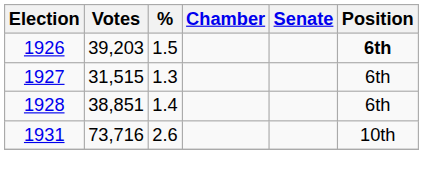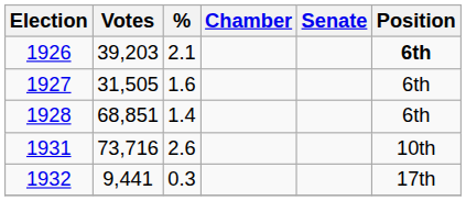 <table class=wikitable style=text-align:center>
 <tr>
 <th>Election</th>
 <th>Votes</th>
 <th>%</th>
 <th><a href='#'>Chamber</a></th>
 <th><a href='#'>Senate</a></th>
 <th>Position</th>
 </tr>
 <tr>
 <td><a href='#'>1926</a></td>
 <td>39,203</td>
-<td>1.5</td>
+<td>2.1</td>
 <td></td>
 <td></td>
 <td><strong>6th</strong></td>
 </tr>
 <tr>
 <td><a href='#'>1927</a></td>
-<td>31,515</td>
-<td>1.3</td>
+<td>31,505</td>
+<td>1.6</td>
 <td></td>
 <td></td>
 <td>6th</td>
 </tr>
 <tr>
 <td><a href='#'>1928</a></td>
-<td>38,851</td>
+<td>68,851</td>
 <td>1.4</td>
 <td></td>
 <td></td>
 <td>6th</td>
 </tr>
 <tr>
 <td><a href='#'>1931</a></td>
 <td>73,716</td>
 <td>2.6</td>
 <td></td>
 <td></td>
 <td>10th</td>
 </tr>
 <tr>
+<td><a href='#'>1932</a></td>
+<td>9,441</td>
+<td>0.3</td>
+<td></td>
+<td></td>
+<td>17th</td>
+</tr>
+<tr>
 </tr>
 </table>
